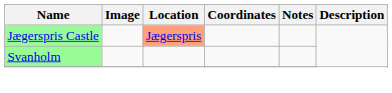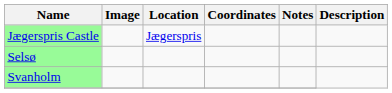 <table class="wikitable sortable">
 <tr>
 <th>Name</th>
 <th>Image</th>
 <th>Location</th>
 <th>Coordinates</th>
 <th>Notes</th>
 <th>Description</th>
 </tr>
 <tr>
 <td bgcolor=98fb98><a href='#'>Jægerspris Castle</a></td>
 <td></td>
-<td style="background: lightsalmon;"><a href='#'>Jægerspris</a></td>
+<td><a href='#'>Jægerspris</a></td>
+<td></td>
+<td></td>
+</tr>
+<tr>
+<td bgcolor=98fb98><a href='#'>Selsø</a></td>
+<td></td>
+<td></td>
+<td></td>
 <td></td>
 <td></td>
 </tr>
 <tr>
 <td bgcolor=98fb98><a href='#'>Svanholm</a></td>
 <td></td>
 <td></td>
 <td></td>
 <td></td>
 </tr>
 <tr>
 </tr>
 </table>
